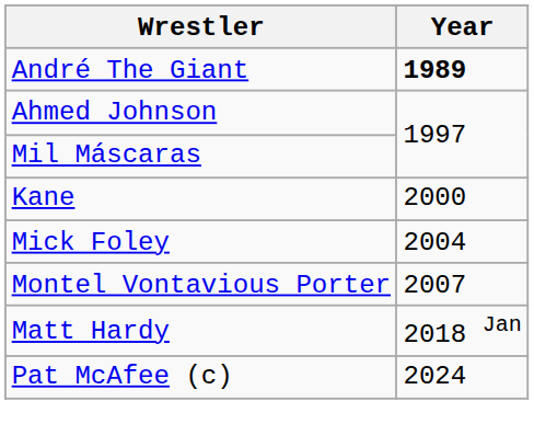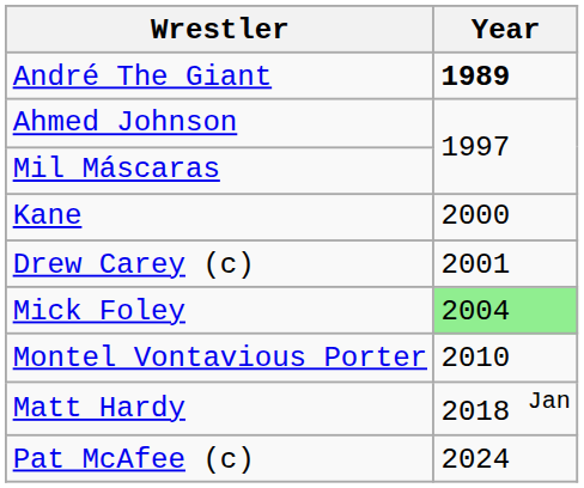 <table class="wikitable sortable">
 <tr>
 <th>Wrestler</th>
 <th data-sort-type="number">Year</th>
 </tr>
 <tr>
 <td><a href='#'>André The Giant</a></td>
 <td><strong>1989</strong></td>
 </tr>
 <tr>
 <td><a href='#'>Ahmed Johnson</a></td>
 <td rowspan="2">1997</td>
 </tr>
 <tr>
 <td><a href='#'>Mil Máscaras</a></td>
 </tr>
 <tr>
 <td><a href='#'>Kane</a></td>
 <td>2000</td>
 </tr>
 <tr>
+<td><a href='#'>Drew Carey</a> (c)</td>
+<td>2001</td>
+</tr>
+<tr>
 <td><a href='#'>Mick Foley</a></td>
-<td>2004</td>
+<td style="background: lightgreen;">2004</td>
 </tr>
 <tr>
 <td><a href='#'>Montel Vontavious Porter</a></td>
-<td>2007</td>
+<td>2010</td>
 </tr>
 <tr>
 <td><a href='#'>Matt Hardy</a></td>
 <td>2018 <sup>Jan</sup></td>
 </tr>
 <tr>
 <td><a href='#'>Pat McAfee</a> (c)</td>
 <td>2024</td>
 </tr>
 </table>
